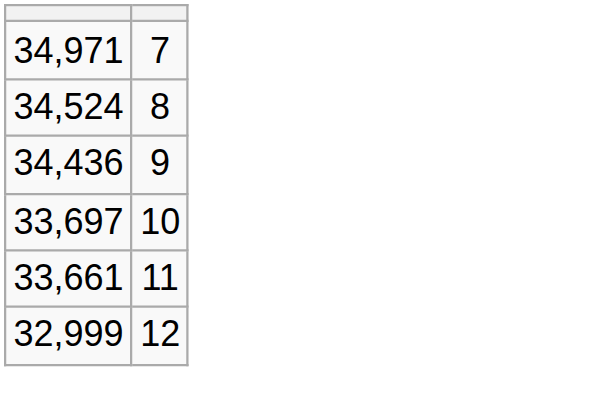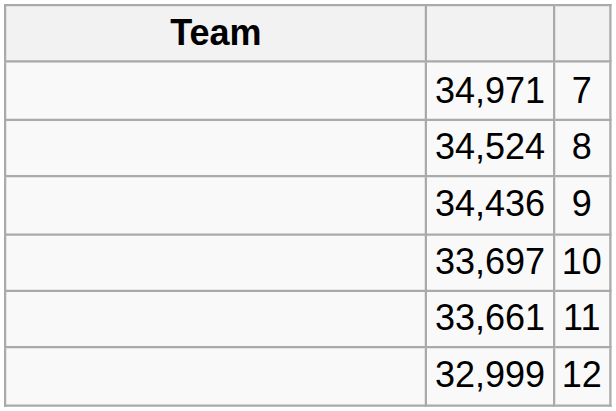 <table class="wikitable">
 <tr>
+<th width=180>Team</th>
 <th></th>
 <th></th>
 </tr>
 <tr>
+<td></td>
 <td>34,971</td>
 <td align=center>7</td>
 </tr>
 <tr>
+<td></td>
 <td align=right>34,524</td>
 <td align=center>8</td>
 </tr>
 <tr>
+<td></td>
 <td>34,436</td>
 <td align=center>9</td>
 </tr>
 <tr>
+<td></td>
 <td align=right>33,697</td>
 <td align=center>10</td>
 </tr>
 <tr>
+<td></td>
 <td align=right>33,661</td>
 <td align=center>11</td>
 </tr>
 <tr>
+<td></td>
 <td align=right>32,999</td>
 <td align=center>12</td>
 </tr>
 </table>
